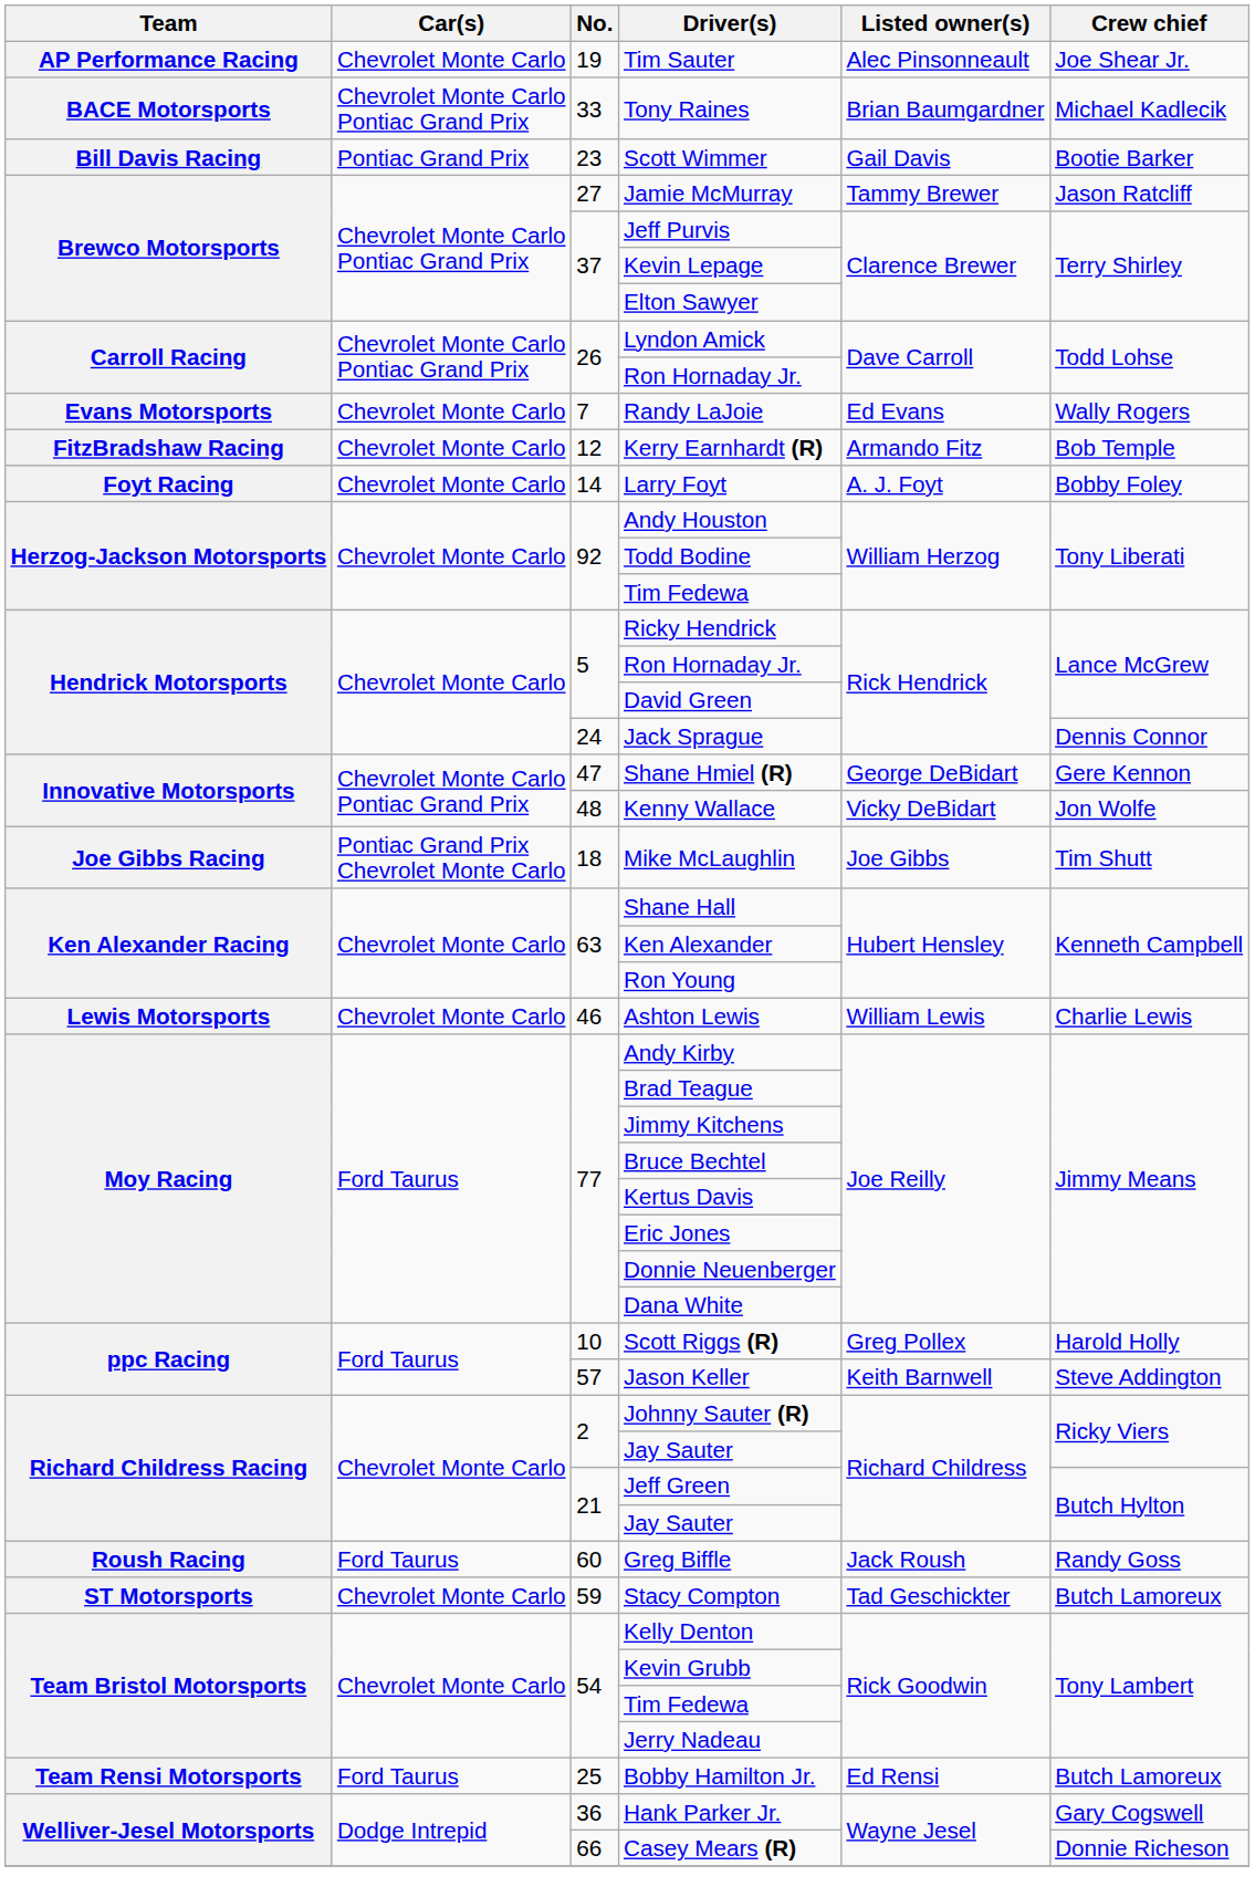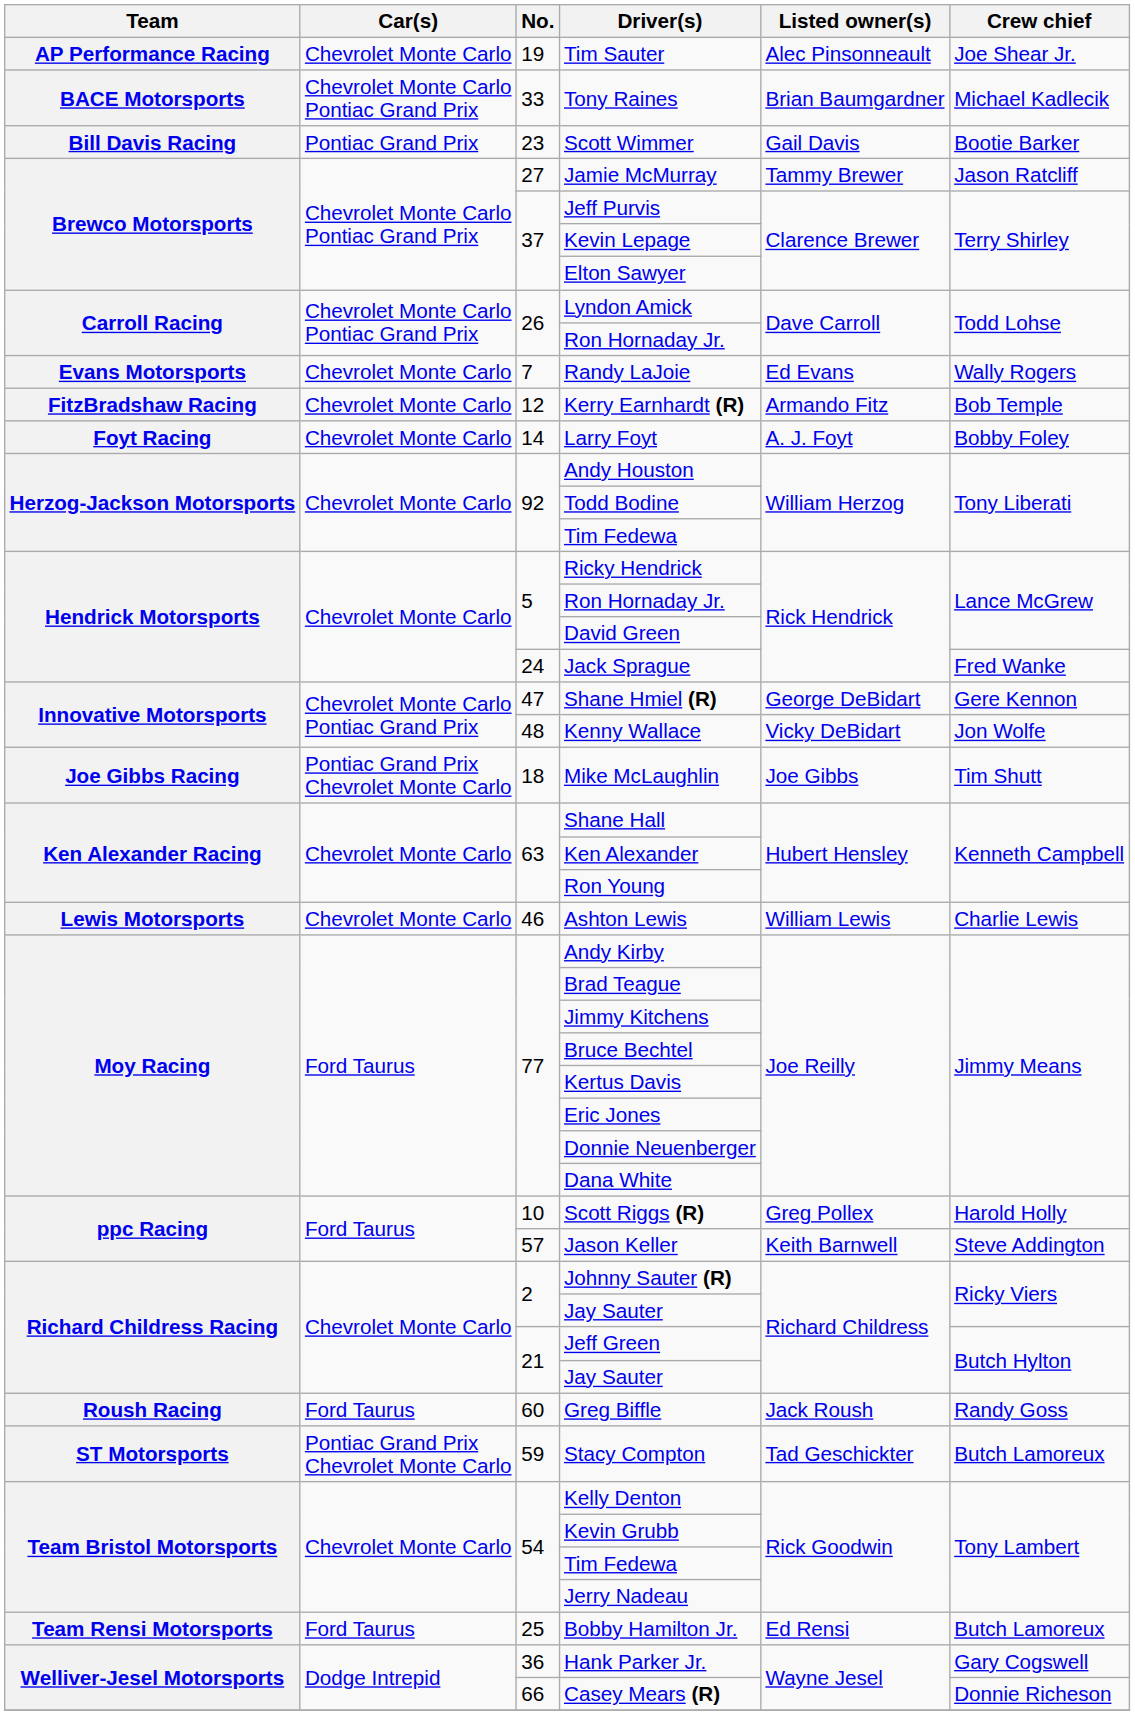 <table class="wikitable" style="font-size: 95%;">
 <tr>
 <th>Team</th>
 <th>Car(s)</th>
 <th>No.</th>
 <th>Driver(s)</th>
 <th>Listed owner(s)</th>
 <th>Crew chief</th>
 </tr>
 <tr>
 <th><a href='#'>AP Performance Racing</a></th>
 <td><a href='#'>Chevrolet Monte Carlo</a></td>
 <td>19</td>
 <td><a href='#'>Tim Sauter</a></td>
 <td><a href='#'>Alec Pinsonneault</a></td>
 <td><a href='#'>Joe Shear Jr.</a></td>
 </tr>
 <tr>
 <th><a href='#'>BACE Motorsports</a></th>
 <td><a href='#'>Chevrolet Monte Carlo</a><br><a href='#'>Pontiac Grand Prix</a></td>
 <td>33</td>
 <td><a href='#'>Tony Raines</a></td>
 <td><a href='#'>Brian Baumgardner</a></td>
 <td><a href='#'>Michael Kadlecik</a></td>
 </tr>
 <tr>
 <th><a href='#'>Bill Davis Racing</a></th>
 <td><a href='#'>Pontiac Grand Prix</a></td>
 <td>23</td>
 <td><a href='#'>Scott Wimmer</a></td>
 <td><a href='#'>Gail Davis</a></td>
 <td><a href='#'>Bootie Barker</a></td>
 </tr>
 <tr>
 <th rowspan="4"><a href='#'>Brewco Motorsports</a></th>
 <td rowspan="4"><a href='#'>Chevrolet Monte Carlo</a><br><a href='#'>Pontiac Grand Prix</a></td>
 <td>27</td>
 <td><a href='#'>Jamie McMurray</a></td>
 <td><a href='#'>Tammy Brewer</a></td>
 <td><a href='#'>Jason Ratcliff</a></td>
 </tr>
 <tr>
 <td rowspan="3">37</td>
 <td><a href='#'>Jeff Purvis</a> </td>
 <td rowspan="3"><a href='#'>Clarence Brewer</a></td>
 <td rowspan="3"><a href='#'>Terry Shirley</a></td>
 </tr>
 <tr>
 <td><a href='#'>Kevin Lepage</a> </td>
 </tr>
 <tr>
 <td><a href='#'>Elton Sawyer</a> </td>
 </tr>
 <tr>
 <th rowspan="2"><a href='#'>Carroll Racing</a></th>
 <td rowspan="2"><a href='#'>Chevrolet Monte Carlo</a><br><a href='#'>Pontiac Grand Prix</a></td>
 <td rowspan="2">26</td>
 <td><a href='#'>Lyndon Amick</a> </td>
 <td rowspan="2"><a href='#'>Dave Carroll</a></td>
 <td rowspan="2"><a href='#'>Todd Lohse</a></td>
 </tr>
 <tr>
 <td><a href='#'>Ron Hornaday Jr.</a> </td>
 </tr>
 <tr>
 <th><a href='#'>Evans Motorsports</a></th>
 <td><a href='#'>Chevrolet Monte Carlo</a></td>
 <td>7</td>
 <td><a href='#'>Randy LaJoie</a></td>
 <td><a href='#'>Ed Evans</a></td>
 <td><a href='#'>Wally Rogers</a></td>
 </tr>
 <tr>
 <th><a href='#'>FitzBradshaw Racing</a></th>
 <td><a href='#'>Chevrolet Monte Carlo</a></td>
 <td>12</td>
 <td><a href='#'>Kerry Earnhardt</a> <strong>(R)</strong></td>
 <td><a href='#'>Armando Fitz</a></td>
 <td><a href='#'>Bob Temple</a></td>
 </tr>
 <tr>
 <th><a href='#'>Foyt Racing</a></th>
 <td><a href='#'>Chevrolet Monte Carlo</a></td>
 <td>14</td>
 <td><a href='#'>Larry Foyt</a></td>
 <td><a href='#'>A. J. Foyt</a></td>
 <td><a href='#'>Bobby Foley</a></td>
 </tr>
 <tr>
 <th rowspan="3"><a href='#'>Herzog-Jackson Motorsports</a></th>
 <td rowspan="3"><a href='#'>Chevrolet Monte Carlo</a></td>
 <td rowspan="3">92</td>
 <td><a href='#'>Andy Houston</a> </td>
 <td rowspan="3"><a href='#'>William Herzog</a></td>
 <td rowspan="3"><a href='#'>Tony Liberati</a></td>
 </tr>
 <tr>
 <td><a href='#'>Todd Bodine</a> </td>
 </tr>
 <tr>
 <td><a href='#'>Tim Fedewa</a> </td>
 </tr>
 <tr>
 <th rowspan="4"><a href='#'>Hendrick Motorsports</a></th>
 <td rowspan="4"><a href='#'>Chevrolet Monte Carlo</a></td>
 <td rowspan="3">5</td>
 <td><a href='#'>Ricky Hendrick</a> </td>
 <td rowspan="4"><a href='#'>Rick Hendrick</a></td>
 <td rowspan="3"><a href='#'>Lance McGrew</a></td>
 </tr>
 <tr>
 <td><a href='#'>Ron Hornaday Jr.</a> </td>
 </tr>
 <tr>
 <td><a href='#'>David Green</a> </td>
 </tr>
 <tr>
 <td>24</td>
 <td><a href='#'>Jack Sprague</a></td>
-<td><a href='#'>Dennis Connor</a></td>
+<td><a href='#'>Fred Wanke</a></td>
 </tr>
 <tr>
 <th rowspan=2><a href='#'>Innovative Motorsports</a></th>
 <td rowspan=2><a href='#'>Chevrolet Monte Carlo</a><br><a href='#'>Pontiac Grand Prix</a></td>
 <td>47</td>
 <td><a href='#'>Shane Hmiel</a> <strong>(R)</strong></td>
 <td><a href='#'>George DeBidart</a></td>
 <td><a href='#'>Gere Kennon</a></td>
 </tr>
 <tr>
 <td>48</td>
 <td><a href='#'>Kenny Wallace</a></td>
 <td><a href='#'>Vicky DeBidart</a></td>
 <td><a href='#'>Jon Wolfe</a></td>
 </tr>
 <tr>
 <th><a href='#'>Joe Gibbs Racing</a></th>
 <td><a href='#'>Pontiac Grand Prix</a><br><a href='#'>Chevrolet Monte Carlo</a></td>
 <td>18</td>
 <td><a href='#'>Mike McLaughlin</a></td>
 <td><a href='#'>Joe Gibbs</a></td>
 <td><a href='#'>Tim Shutt</a></td>
 </tr>
 <tr>
 <th rowspan="3"><a href='#'>Ken Alexander Racing</a></th>
 <td rowspan="3"><a href='#'>Chevrolet Monte Carlo</a></td>
 <td rowspan="3">63</td>
 <td><a href='#'>Shane Hall</a> </td>
 <td rowspan="3"><a href='#'>Hubert Hensley</a></td>
 <td rowspan="3"><a href='#'>Kenneth Campbell</a></td>
 </tr>
 <tr>
 <td><a href='#'>Ken Alexander</a> </td>
 </tr>
 <tr>
 <td><a href='#'>Ron Young</a> </td>
 </tr>
 <tr>
 <th><a href='#'>Lewis Motorsports</a></th>
 <td><a href='#'>Chevrolet Monte Carlo</a></td>
 <td>46</td>
 <td><a href='#'>Ashton Lewis</a></td>
 <td><a href='#'>William Lewis</a></td>
 <td><a href='#'>Charlie Lewis</a></td>
 </tr>
 <tr>
 <th rowspan="8"><a href='#'>Moy Racing</a></th>
 <td rowspan="8"><a href='#'>Ford Taurus</a></td>
 <td rowspan="8">77</td>
 <td><a href='#'>Andy Kirby</a>  </td>
 <td rowspan="8"><a href='#'>Joe Reilly</a></td>
 <td rowspan="8"><a href='#'>Jimmy Means</a></td>
 </tr>
 <tr>
 <td><a href='#'>Brad Teague</a>  </td>
 </tr>
 <tr>
 <td><a href='#'>Jimmy Kitchens</a> </td>
 </tr>
 <tr>
 <td><a href='#'>Bruce Bechtel</a> </td>
 </tr>
 <tr>
 <td><a href='#'>Kertus Davis</a> </td>
 </tr>
 <tr>
 <td><a href='#'>Eric Jones</a> </td>
 </tr>
 <tr>
 <td><a href='#'>Donnie Neuenberger</a> </td>
 </tr>
 <tr>
 <td><a href='#'>Dana White</a> </td>
 </tr>
 <tr>
 <th rowspan=2><a href='#'>ppc Racing</a></th>
 <td rowspan=2><a href='#'>Ford Taurus</a></td>
 <td>10</td>
 <td><a href='#'>Scott Riggs</a> <strong>(R)</strong></td>
 <td><a href='#'>Greg Pollex</a></td>
 <td><a href='#'>Harold Holly</a></td>
 </tr>
 <tr>
 <td>57</td>
 <td><a href='#'>Jason Keller</a></td>
 <td><a href='#'>Keith Barnwell</a></td>
 <td><a href='#'>Steve Addington</a></td>
 </tr>
 <tr>
 <th rowspan="4"><a href='#'>Richard Childress Racing</a></th>
 <td rowspan="4"><a href='#'>Chevrolet Monte Carlo</a></td>
 <td rowspan="2">2</td>
 <td><a href='#'>Johnny Sauter</a>  <strong>(R)</strong></td>
 <td rowspan="4"><a href='#'>Richard Childress</a></td>
 <td rowspan="2"><a href='#'>Ricky Viers</a></td>
 </tr>
 <tr>
 <td><a href='#'>Jay Sauter</a> </td>
 </tr>
 <tr>
 <td rowspan="2">21</td>
 <td><a href='#'>Jeff Green</a> </td>
 <td rowspan="2"><a href='#'>Butch Hylton</a></td>
 </tr>
 <tr>
 <td><a href='#'>Jay Sauter</a> </td>
 </tr>
 <tr>
 <th><a href='#'>Roush Racing</a></th>
 <td><a href='#'>Ford Taurus</a></td>
 <td>60</td>
 <td><a href='#'>Greg Biffle</a></td>
 <td><a href='#'>Jack Roush</a></td>
 <td><a href='#'>Randy Goss</a></td>
 </tr>
 <tr>
 <th><a href='#'>ST Motorsports</a></th>
-<td><a href='#'>Chevrolet Monte Carlo</a></td>
+<td><a href='#'>Pontiac Grand Prix</a><br><a href='#'>Chevrolet Monte Carlo</a></td>
 <td>59</td>
 <td><a href='#'>Stacy Compton</a></td>
 <td><a href='#'>Tad Geschickter</a></td>
 <td><a href='#'>Butch Lamoreux</a></td>
 </tr>
 <tr>
 <th rowspan="4"><a href='#'>Team Bristol Motorsports</a></th>
 <td rowspan="4"><a href='#'>Chevrolet Monte Carlo</a></td>
 <td rowspan="4">54</td>
 <td><a href='#'>Kelly Denton</a>  </td>
 <td rowspan="4"><a href='#'>Rick Goodwin</a></td>
 <td rowspan="4"><a href='#'>Tony Lambert</a></td>
 </tr>
 <tr>
 <td><a href='#'>Kevin Grubb</a>  </td>
 </tr>
 <tr>
 <td><a href='#'>Tim Fedewa</a>  </td>
 </tr>
 <tr>
 <td><a href='#'>Jerry Nadeau</a> </td>
 </tr>
 <tr>
 <th><a href='#'>Team Rensi Motorsports</a></th>
 <td><a href='#'>Ford Taurus</a></td>
 <td>25</td>
 <td><a href='#'>Bobby Hamilton Jr.</a></td>
 <td><a href='#'>Ed Rensi</a></td>
 <td><a href='#'>Butch Lamoreux</a></td>
 </tr>
 <tr>
 <th rowspan=2><a href='#'>Welliver-Jesel Motorsports</a></th>
 <td rowspan=2><a href='#'>Dodge Intrepid</a></td>
 <td>36</td>
 <td><a href='#'>Hank Parker Jr.</a></td>
 <td rowspan=2><a href='#'>Wayne Jesel</a></td>
 <td><a href='#'>Gary Cogswell</a></td>
 </tr>
 <tr>
 <td>66</td>
 <td><a href='#'>Casey Mears</a> <strong>(R)</strong></td>
 <td><a href='#'>Donnie Richeson</a></td>
 </tr>
 <tr>
 </tr>
 </table>
